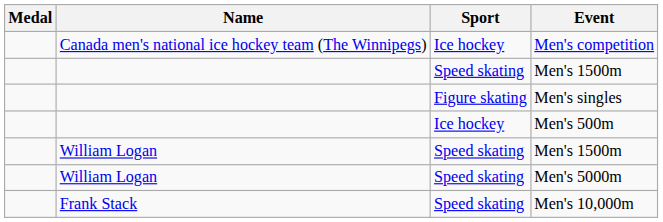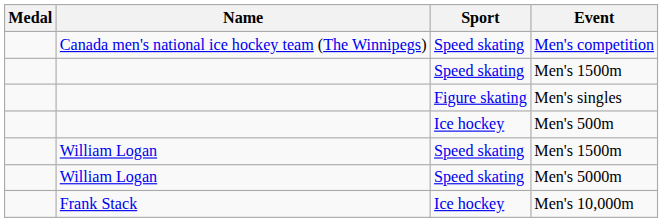 <table class="wikitable sortable" style="font-size:90%">
 <tr>
 <th>Medal</th>
 <th>Name</th>
 <th>Sport</th>
 <th>Event</th>
 </tr>
 <tr>
 <td></td>
 <td><a href='#'>Canada men's national ice hockey team</a> (<a href='#'>The Winnipegs</a>)<br></td>
-<td><a href='#'>Ice hockey</a></td>
+<td><a href='#'>Speed skating</a></td>
 <td><a href='#'>Men's competition</a></td>
 </tr>
 <tr>
 <td></td>
 <td></td>
 <td><a href='#'>Speed skating</a></td>
 <td>Men's 1500m</td>
 </tr>
 <tr>
 <td></td>
 <td></td>
 <td><a href='#'>Figure skating</a></td>
 <td>Men's singles</td>
 </tr>
 <tr>
 <td></td>
 <td></td>
 <td><a href='#'>Ice hockey</a></td>
 <td>Men's 500m</td>
 </tr>
 <tr>
 <td></td>
 <td><a href='#'>William Logan</a></td>
 <td><a href='#'>Speed skating</a></td>
 <td>Men's 1500m</td>
 </tr>
 <tr>
 <td></td>
 <td><a href='#'>William Logan</a></td>
 <td><a href='#'>Speed skating</a></td>
 <td>Men's 5000m</td>
 </tr>
 <tr>
 <td></td>
 <td><a href='#'>Frank Stack</a></td>
-<td><a href='#'>Speed skating</a></td>
+<td><a href='#'>Ice hockey</a></td>
 <td>Men's 10,000m</td>
 </tr>
 </table>
